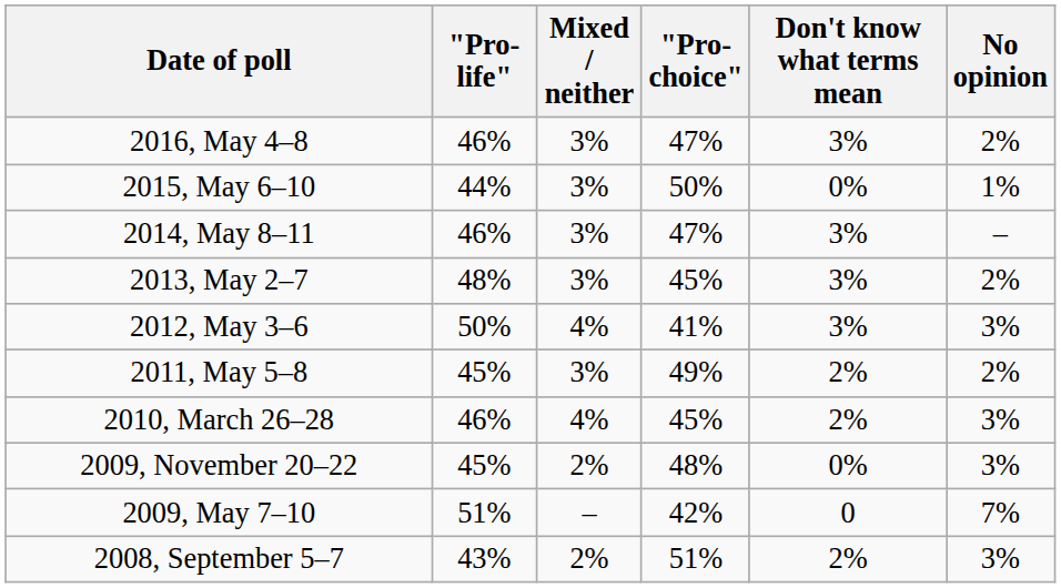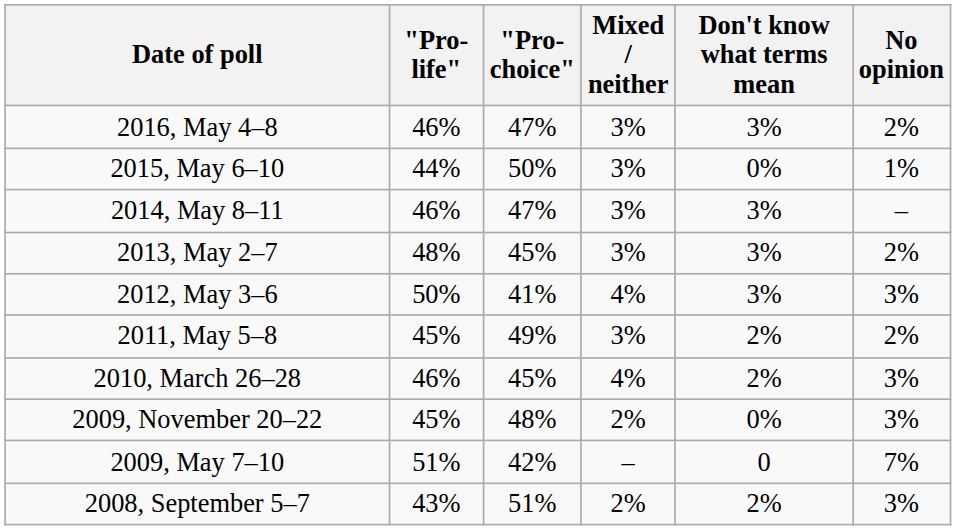 <table class="wikitable" style="margin:1em auto;">
 <tr>
 <th style="width:225px;">Date of poll</th>
 <th style="width:50px;">"Pro-life"</th>
+<th style="width:50px;">"Pro-choice"</th>
 <th style="width:50px;">Mixed / neither</th>
-<th style="width:50px;">"Pro-choice"</th>
 <th style="width:100px;">Don't know what terms mean</th>
 <th style="width:50px;">No opinion</th>
 </tr>
 <tr style="text-align:center;">
 <td>2016, May 4–8</td>
 <td>46%</td>
+<td>47%</td>
 <td>3%</td>
-<td>47%</td>
 <td>3%</td>
 <td>2%</td>
 </tr>
 <tr style="text-align:center;">
 <td>2015, May 6–10</td>
 <td>44%</td>
+<td>50%</td>
 <td>3%</td>
-<td>50%</td>
 <td>0%</td>
 <td>1%</td>
 </tr>
 <tr style="text-align:center;">
 <td>2014, May 8–11</td>
 <td>46%</td>
+<td>47%</td>
 <td>3%</td>
-<td>47%</td>
 <td>3%</td>
 <td>–</td>
 </tr>
 <tr style="text-align:center;">
 <td>2013, May 2–7</td>
 <td>48%</td>
+<td>45%</td>
 <td>3%</td>
-<td>45%</td>
 <td>3%</td>
 <td>2%</td>
 </tr>
 <tr style="text-align:center;">
 <td>2012, May 3–6</td>
 <td>50%</td>
+<td>41%</td>
 <td>4%</td>
-<td>41%</td>
 <td>3%</td>
 <td>3%</td>
 </tr>
 <tr style="text-align:center;">
 <td>2011, May 5–8</td>
 <td>45%</td>
+<td>49%</td>
 <td>3%</td>
-<td>49%</td>
 <td>2%</td>
 <td>2%</td>
 </tr>
 <tr style="text-align:center;">
 <td>2010, March 26–28</td>
 <td>46%</td>
+<td>45%</td>
 <td>4%</td>
-<td>45%</td>
 <td>2%</td>
 <td>3%</td>
 </tr>
 <tr style="text-align:center;">
 <td>2009, November 20–22</td>
 <td>45%</td>
+<td>48%</td>
 <td>2%</td>
-<td>48%</td>
 <td>0%</td>
 <td>3%</td>
 </tr>
 <tr style="text-align:center;">
 <td>2009, May 7–10</td>
 <td>51%</td>
+<td>42%</td>
 <td>–</td>
-<td>42%</td>
 <td>0</td>
 <td>7%</td>
 </tr>
 <tr style="text-align:center;">
 <td>2008, September 5–7</td>
 <td>43%</td>
+<td>51%</td>
 <td>2%</td>
-<td>51%</td>
 <td>2%</td>
 <td>3%</td>
 </tr>
 </table>
